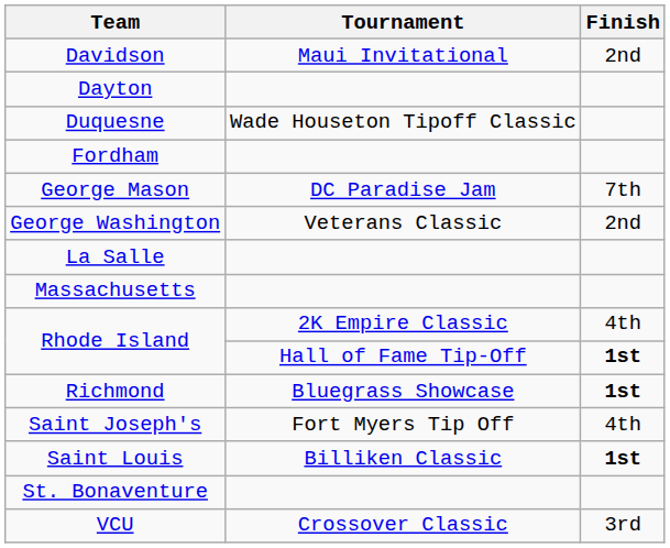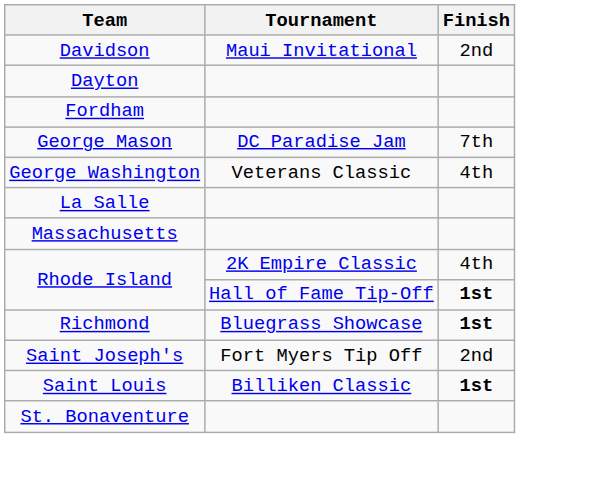 <table class="wikitable">
 <tr>
 <th>Team</th>
 <th>Tournament</th>
 <th>Finish</th>
 </tr>
 <tr style="text-align:center;">
 <td><a href='#'>Davidson</a></td>
 <td><a href='#'>Maui Invitational</a></td>
 <td>2nd</td>
 </tr>
 <tr style="text-align:center;">
 <td><a href='#'>Dayton</a></td>
 <td></td>
 <td></td>
 </tr>
 <tr style="text-align:center;">
-<td><a href='#'>Duquesne</a></td>
-<td>Wade Houseton Tipoff Classic</td>
-<td></td>
-</tr>
-<tr style="text-align:center;">
 <td><a href='#'>Fordham</a></td>
 <td></td>
 <td></td>
 </tr>
 <tr style="text-align:center;">
 <td><a href='#'>George Mason</a></td>
 <td><a href='#'>DC Paradise Jam</a></td>
 <td>7th</td>
 </tr>
 <tr style="text-align:center;">
 <td><a href='#'>George Washington</a></td>
 <td>Veterans Classic</td>
-<td>2nd</td>
+<td>4th</td>
 </tr>
 <tr style="text-align:center;">
 <td><a href='#'>La Salle</a></td>
 <td></td>
 <td></td>
 </tr>
 <tr style="text-align:center;">
 <td><a href='#'>Massachusetts</a></td>
 <td></td>
 <td></td>
 </tr>
 <tr style="text-align:center;">
 <td rowspan="2"><a href='#'>Rhode Island</a></td>
 <td><a href='#'>2K Empire Classic</a></td>
 <td>4th</td>
 </tr>
 <tr style="text-align:center;">
 <td><a href='#'>Hall of Fame Tip-Off</a></td>
 <td><strong>1st</strong></td>
 </tr>
 <tr style="text-align:center;">
 <td><a href='#'>Richmond</a></td>
 <td><a href='#'>Bluegrass Showcase</a></td>
 <td><strong>1st</strong></td>
 </tr>
 <tr style="text-align:center;">
 <td><a href='#'>Saint Joseph's</a></td>
 <td>Fort Myers Tip Off</td>
-<td>4th</td>
+<td>2nd</td>
 </tr>
 <tr style="text-align:center;">
 <td><a href='#'>Saint Louis</a></td>
 <td><a href='#'>Billiken Classic</a></td>
 <td><strong>1st</strong></td>
 </tr>
 <tr style="text-align:center;">
 <td><a href='#'>St. Bonaventure</a></td>
 <td></td>
 <td></td>
 </tr>
-<tr style="text-align:center;">
-<td><a href='#'>VCU</a></td>
-<td><a href='#'>Crossover Classic</a></td>
-<td>3rd</td>
-</tr>
 </table>
